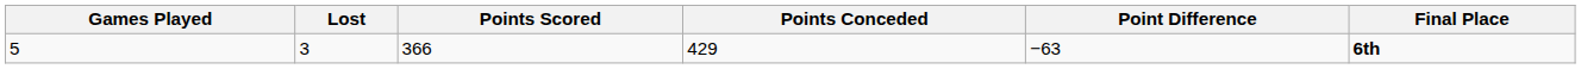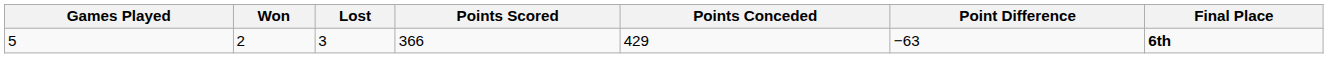 <table class="wikitable" style="width:70%;">
 <tr>
 <th>Games Played</th>
+<th>Won</th>
 <th>Lost</th>
 <th>Points Scored</th>
 <th>Points Conceded</th>
 <th>Point Difference</th>
 <th>Final Place</th>
 </tr>
 <tr>
 <td>5</td>
+<td>2</td>
 <td>3</td>
 <td>366</td>
 <td>429</td>
 <td>−63</td>
 <td><strong>6th</strong></td>
 </tr>
 </table>
